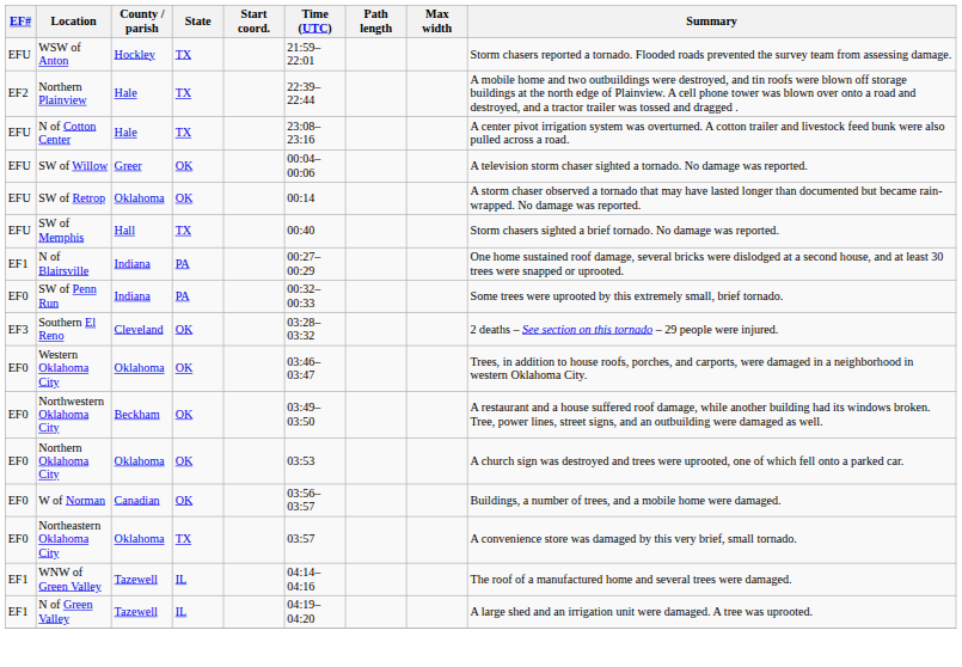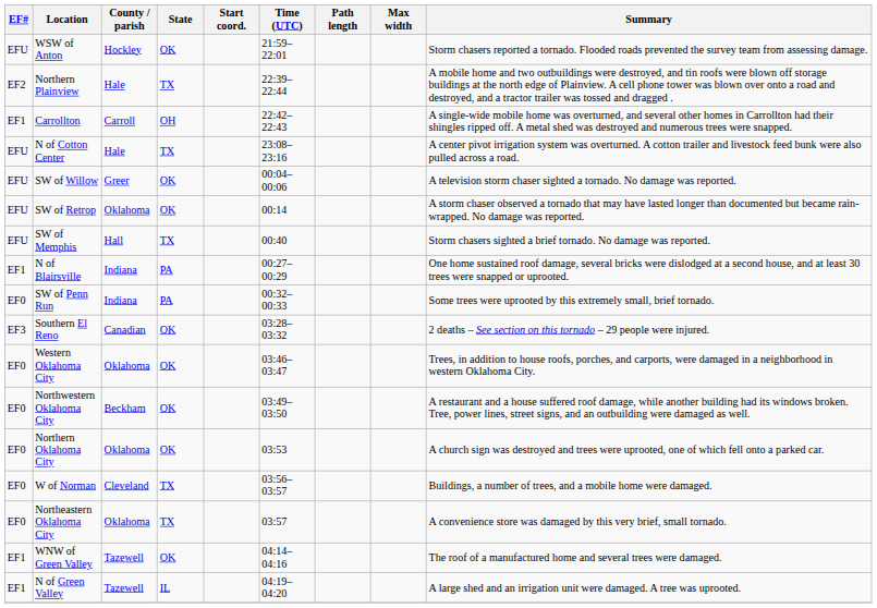 <table class="wikitable sortable" style="width:100%;">
 <tr>
 <th scope="col" style="width:3%; text-align:center;"><a href='#'>EF#</a></th>
 <th scope="col" style="width:7%; text-align:center;" class="unsortable">Location</th>
 <th scope="col" style="width:6%; text-align:center;" class="unsortable">County / parish</th>
 <th scope="col" style="width:5%; text-align:center;">State</th>
 <th scope="col" style="width:6%; text-align:center;">Start coord.</th>
 <th scope="col" style="width:6%; text-align:center;">Time (<a href='#'>UTC</a>)</th>
 <th scope="col" style="width:6%; text-align:center;">Path length</th>
 <th scope="col" style="width:6%; text-align:center;">Max width</th>
 <th scope="col" class="unsortable" style="width:48%; text-align:center;">Summary</th>
 </tr>
 <tr>
 <td bgcolor=>EFU</td>
 <td>WSW of <a href='#'>Anton</a></td>
 <td><a href='#'>Hockley</a></td>
-<td><a href='#'>TX</a></td>
+<td><a href='#'>OK</a></td>
 <td></td>
 <td>21:59–22:01</td>
 <td></td>
 <td></td>
 <td>Storm chasers reported a tornado. Flooded roads prevented the survey team from assessing damage.</td>
 </tr>
 <tr>
 <td bgcolor=>EF2</td>
 <td>Northern <a href='#'>Plainview</a></td>
 <td><a href='#'>Hale</a></td>
 <td><a href='#'>TX</a></td>
 <td></td>
 <td>22:39–22:44</td>
 <td></td>
 <td></td>
 <td>A mobile home and two outbuildings were destroyed, and tin roofs were blown off storage buildings at the north edge of Plainview. A cell phone tower was blown over onto a road and destroyed, and a tractor trailer was tossed and dragged .</td>
+</tr>
+<tr>
+<td bgcolor=>EF1</td>
+<td><a href='#'>Carrollton</a></td>
+<td><a href='#'>Carroll</a></td>
+<td><a href='#'>OH</a></td>
+<td></td>
+<td>22:42–22:43</td>
+<td></td>
+<td></td>
+<td>A single-wide mobile home was overturned, and several other homes in Carrollton had their shingles ripped off. A metal shed was destroyed and numerous trees were snapped.</td>
 </tr>
 <tr>
 <td bgcolor=>EFU</td>
 <td>N of <a href='#'>Cotton Center</a></td>
 <td><a href='#'>Hale</a></td>
 <td><a href='#'>TX</a></td>
 <td></td>
 <td>23:08–23:16</td>
 <td></td>
 <td></td>
 <td>A center pivot irrigation system was overturned. A cotton trailer and livestock feed bunk were also pulled across a road.</td>
 </tr>
 <tr>
 <td bgcolor=>EFU</td>
 <td>SW of <a href='#'>Willow</a></td>
 <td><a href='#'>Greer</a></td>
 <td><a href='#'>OK</a></td>
 <td></td>
 <td>00:04–00:06</td>
 <td></td>
 <td></td>
 <td>A television storm chaser sighted a tornado. No damage was reported.</td>
 </tr>
 <tr>
 <td bgcolor=>EFU</td>
 <td>SW of <a href='#'>Retrop</a></td>
 <td><a href='#'>Oklahoma</a></td>
 <td><a href='#'>OK</a></td>
 <td></td>
 <td>00:14</td>
 <td></td>
 <td></td>
 <td>A storm chaser observed a tornado that may have lasted longer than documented but became rain-wrapped. No damage was reported.</td>
 </tr>
 <tr>
 <td bgcolor=>EFU</td>
 <td>SW of <a href='#'>Memphis</a></td>
 <td><a href='#'>Hall</a></td>
 <td><a href='#'>TX</a></td>
 <td></td>
 <td>00:40</td>
 <td></td>
 <td></td>
 <td>Storm chasers sighted a brief tornado. No damage was reported.</td>
 </tr>
 <tr>
 <td bgcolor=>EF1</td>
 <td>N of <a href='#'>Blairsville</a></td>
 <td><a href='#'>Indiana</a></td>
 <td><a href='#'>PA</a></td>
 <td></td>
 <td>00:27–00:29</td>
 <td></td>
 <td></td>
 <td>One home sustained roof damage, several bricks were dislodged at a second house, and at least 30 trees were snapped or uprooted.</td>
 </tr>
 <tr>
 <td bgcolor=>EF0</td>
 <td>SW of <a href='#'>Penn Run</a></td>
 <td><a href='#'>Indiana</a></td>
 <td><a href='#'>PA</a></td>
 <td></td>
 <td>00:32–00:33</td>
 <td></td>
 <td></td>
 <td>Some trees were uprooted by this extremely small, brief tornado.</td>
 </tr>
 <tr>
 <td bgcolor=>EF3</td>
 <td>Southern <a href='#'>El Reno</a></td>
-<td><a href='#'>Cleveland</a></td>
+<td><a href='#'>Canadian</a></td>
 <td><a href='#'>OK</a></td>
 <td></td>
 <td>03:28–03:32</td>
 <td></td>
 <td></td>
 <td>2 deaths – <em><a href='#'>See section on this tornado</a></em> – 29 people were injured.</td>
 </tr>
 <tr>
 <td bgcolor=>EF0</td>
 <td>Western <a href='#'>Oklahoma City</a></td>
 <td><a href='#'>Oklahoma</a></td>
 <td><a href='#'>OK</a></td>
 <td></td>
 <td>03:46–03:47</td>
 <td></td>
 <td></td>
 <td>Trees, in addition to house roofs, porches, and carports, were damaged in a neighborhood in western Oklahoma City.</td>
 </tr>
 <tr>
 <td bgcolor=>EF0</td>
 <td>Northwestern <a href='#'>Oklahoma City</a></td>
 <td><a href='#'>Beckham</a></td>
 <td><a href='#'>OK</a></td>
 <td></td>
 <td>03:49–03:50</td>
 <td></td>
 <td></td>
 <td>A restaurant and a house suffered roof damage, while another building had its windows broken. Tree, power lines, street signs, and an outbuilding were damaged as well.</td>
 </tr>
 <tr>
 <td bgcolor=>EF0</td>
 <td>Northern <a href='#'>Oklahoma City</a></td>
 <td><a href='#'>Oklahoma</a></td>
 <td><a href='#'>OK</a></td>
 <td></td>
 <td>03:53</td>
 <td></td>
 <td></td>
 <td>A church sign was destroyed and trees were uprooted, one of which fell onto a parked car.</td>
 </tr>
 <tr>
 <td bgcolor=>EF0</td>
 <td>W of <a href='#'>Norman</a></td>
-<td><a href='#'>Canadian</a></td>
-<td><a href='#'>OK</a></td>
+<td><a href='#'>Cleveland</a></td>
+<td><a href='#'>TX</a></td>
 <td></td>
 <td>03:56–03:57</td>
 <td></td>
 <td></td>
 <td>Buildings, a number of trees, and a mobile home were damaged.</td>
 </tr>
 <tr>
 <td bgcolor=>EF0</td>
 <td>Northeastern <a href='#'>Oklahoma City</a></td>
 <td><a href='#'>Oklahoma</a></td>
 <td><a href='#'>TX</a></td>
 <td></td>
 <td>03:57</td>
 <td></td>
 <td></td>
 <td>A convenience store was damaged by this very brief, small tornado.</td>
 </tr>
 <tr>
 <td bgcolor=>EF1</td>
 <td>WNW of <a href='#'>Green Valley</a></td>
 <td><a href='#'>Tazewell</a></td>
-<td><a href='#'>IL</a></td>
+<td><a href='#'>OK</a></td>
 <td></td>
 <td>04:14–04:16</td>
 <td></td>
 <td></td>
 <td>The roof of a manufactured home and several trees were damaged.</td>
 </tr>
 <tr>
 <td bgcolor=>EF1</td>
 <td>N of <a href='#'>Green Valley</a></td>
 <td><a href='#'>Tazewell</a></td>
 <td><a href='#'>IL</a></td>
 <td></td>
 <td>04:19–04:20</td>
 <td></td>
 <td></td>
 <td>A large shed and an irrigation unit were damaged. A tree was uprooted.</td>
 </tr>
 <tr>
 </tr>
 </table>
